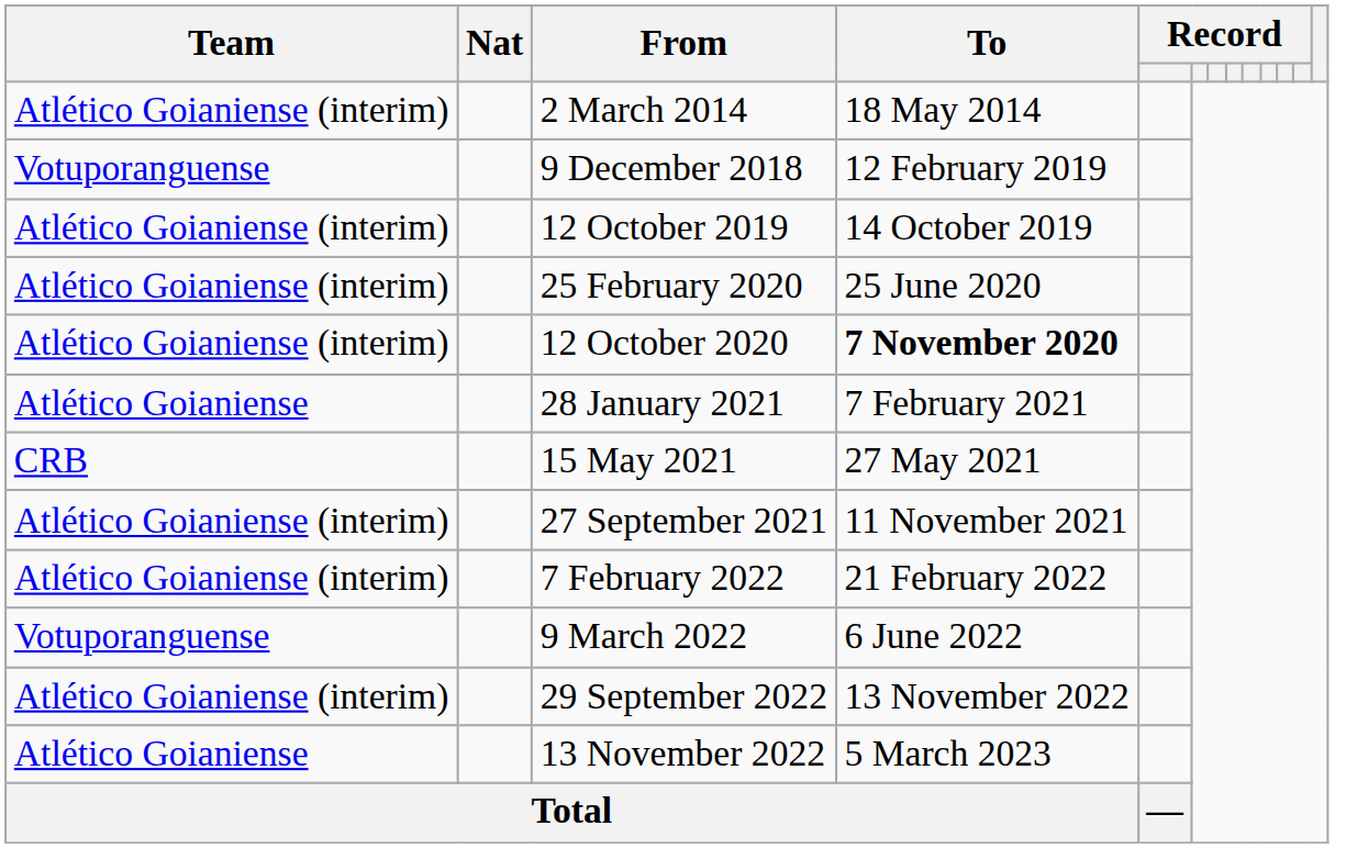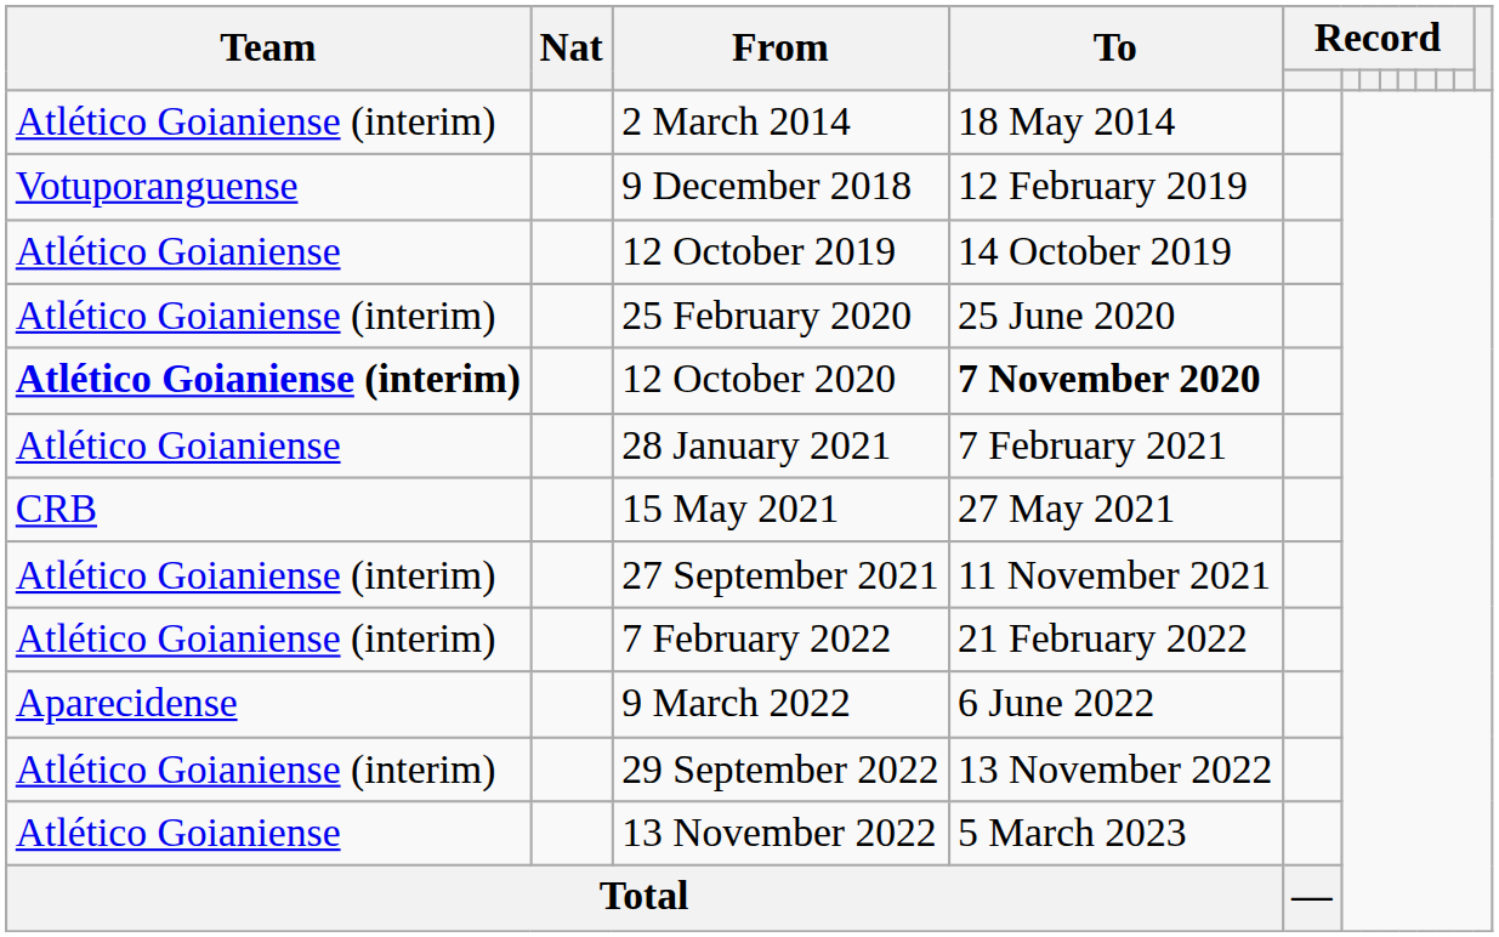 <table class="wikitable" style="text-align: center">
 <tr>
 <th rowspan="2">Team</th>
 <th rowspan="2">Nat</th>
 <th rowspan="2">From</th>
 <th rowspan="2">To</th>
 <th colspan="8">Record</th>
 <th rowspan=2></th>
 </tr>
 <tr>
 <th></th>
 <th></th>
 <th></th>
 <th></th>
 <th></th>
 <th></th>
 <th></th>
 <th></th>
 </tr>
 <tr>
 <td align=left><a href='#'>Atlético Goianiense</a> (interim)</td>
 <td></td>
 <td align=left>2 March 2014</td>
 <td align=left>18 May 2014<br></td>
 <td></td>
 </tr>
 <tr>
 <td align=left><a href='#'>Votuporanguense</a></td>
 <td></td>
 <td align=left>9 December 2018</td>
 <td align=left>12 February 2019<br></td>
 <td></td>
 </tr>
 <tr>
-<td align=left><a href='#'>Atlético Goianiense</a> (interim)</td>
+<td align=left><a href='#'>Atlético Goianiense</a></td>
 <td></td>
 <td align=left>12 October 2019</td>
 <td align=left>14 October 2019<br></td>
 <td></td>
 </tr>
 <tr>
 <td align=left><a href='#'>Atlético Goianiense</a> (interim)</td>
 <td></td>
 <td align=left>25 February 2020</td>
 <td align=left>25 June 2020<br></td>
 <td></td>
 </tr>
 <tr>
-<td align=left><a href='#'>Atlético Goianiense</a> (interim)</td>
+<td align=left><strong><a href='#'>Atlético Goianiense</a> (interim)</strong></td>
 <td></td>
 <td align=left>12 October 2020</td>
 <td align=left><strong>7 November 2020<br></strong></td>
 <td></td>
 </tr>
 <tr>
 <td align=left><a href='#'>Atlético Goianiense</a></td>
 <td></td>
 <td align=left>28 January 2021</td>
 <td align=left>7 February 2021<br></td>
 <td></td>
 </tr>
 <tr>
 <td align=left><a href='#'>CRB</a></td>
 <td></td>
 <td align=left>15 May 2021</td>
 <td align=left>27 May 2021<br></td>
 <td></td>
 </tr>
 <tr>
 <td align=left><a href='#'>Atlético Goianiense</a> (interim)</td>
 <td></td>
 <td align=left>27 September 2021</td>
 <td align=left>11 November 2021<br></td>
 <td></td>
 </tr>
 <tr>
 <td align=left><a href='#'>Atlético Goianiense</a> (interim)</td>
 <td></td>
 <td align=left>7 February 2022</td>
 <td align=left>21 February 2022<br></td>
 <td></td>
 </tr>
 <tr>
-<td align=left><a href='#'>Votuporanguense</a></td>
+<td align=left><a href='#'>Aparecidense</a></td>
 <td></td>
 <td align=left>9 March 2022</td>
 <td align=left>6 June 2022<br></td>
 <td></td>
 </tr>
 <tr>
 <td align=left><a href='#'>Atlético Goianiense</a> (interim)</td>
 <td></td>
 <td align=left>29 September 2022</td>
 <td align=left>13 November 2022<br></td>
 <td></td>
 </tr>
 <tr>
 <td align=left><a href='#'>Atlético Goianiense</a></td>
 <td></td>
 <td align=left>13 November 2022</td>
 <td align=left>5 March 2023<br></td>
 <td></td>
 </tr>
 <tr>
 <th colspan="4">Total<br></th>
 <th>—</th>
 </tr>
 </table>
